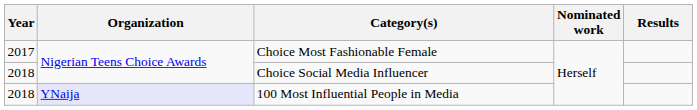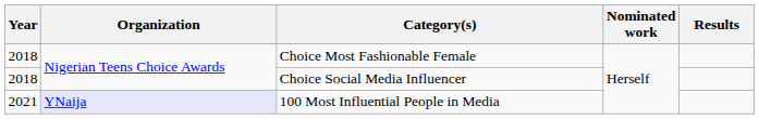 <table class="wikitable">
 <tr>
 <th>Year</th>
 <th width="250">Organization</th>
 <th width="350">Category(s)</th>
 <th width="50">Nominated work</th>
 <th width="75">Results</th>
 </tr>
 <tr>
-<td>2017</td>
+<td>2018</td>
 <td rowspan="2"><a href='#'>Nigerian Teens Choice Awards</a></td>
 <td>Choice Most Fashionable Female</td>
 <td rowspan="3">Herself</td>
 <td></td>
 </tr>
 <tr>
 <td>2018</td>
 <td>Choice Social Media Influencer</td>
 <td></td>
 </tr>
 <tr>
-<td>2018</td>
+<td>2021</td>
 <td style="background: lavender;"><a href='#'>YNaija</a></td>
 <td>100 Most Influential People in Media</td>
 <td></td>
 </tr>
 </table>
